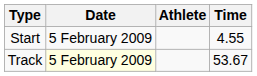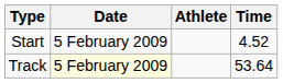 <table class="wikitable" style="text-align:center">
 <tr>
 <th>Type</th>
 <th>Date</th>
 <th>Athlete</th>
 <th>Time</th>
 </tr>
 <tr>
 <td>Start</td>
 <td>5 February 2009</td>
 <td></td>
-<td>4.55</td>
+<td>4.52</td>
 </tr>
 <tr>
 <td>Track</td>
 <td style="background: lightyellow;">5 February 2009</td>
 <td></td>
-<td>53.67</td>
+<td>53.64</td>
 </tr>
 </table>
